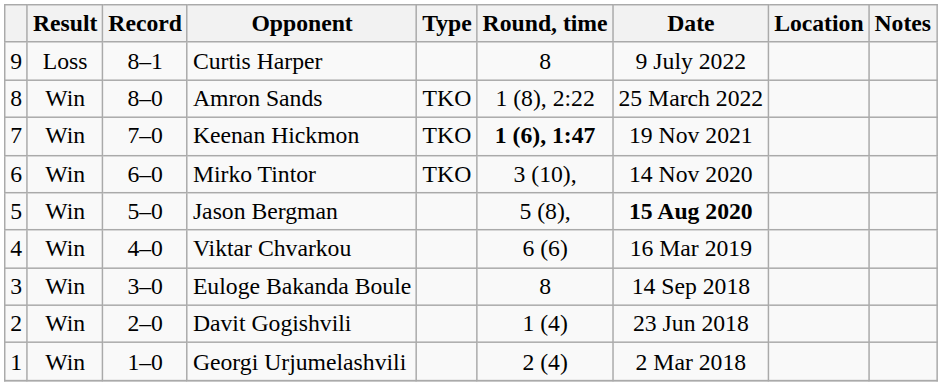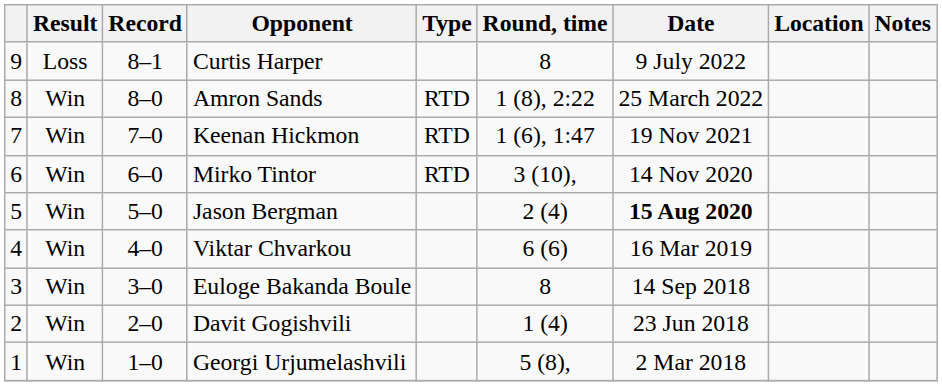 <table class="wikitable" style="text-align:center">
 <tr>
 <th></th>
 <th>Result</th>
 <th>Record</th>
 <th>Opponent</th>
 <th>Type</th>
 <th>Round, time</th>
 <th>Date</th>
 <th>Location</th>
 <th>Notes</th>
 </tr>
 <tr>
 <td>9</td>
 <td>Loss</td>
 <td>8–1</td>
 <td align=left>Curtis Harper</td>
 <td></td>
 <td>8</td>
 <td>9 July 2022</td>
 <td align=left></td>
 <td></td>
 </tr>
 <tr>
 <td>8</td>
 <td>Win</td>
 <td>8–0</td>
 <td align=left>Amron Sands</td>
-<td>TKO</td>
+<td>RTD</td>
 <td>1 (8), 2:22</td>
 <td>25 March 2022</td>
 <td align=left></td>
 <td></td>
 </tr>
 <tr>
 <td>7</td>
 <td>Win</td>
 <td>7–0</td>
 <td align=left>Keenan Hickmon</td>
-<td>TKO</td>
-<td><strong>1 (6), 1:47</strong></td>
+<td>RTD</td>
+<td>1 (6), 1:47</td>
 <td>19 Nov 2021</td>
 <td align=left></td>
 <td></td>
 </tr>
 <tr>
 <td>6</td>
 <td>Win</td>
 <td>6–0</td>
 <td align=left>Mirko Tintor</td>
-<td>TKO</td>
+<td>RTD</td>
 <td>3 (10), </td>
 <td>14 Nov 2020</td>
 <td align=left></td>
 <td align=left></td>
 </tr>
 <tr>
 <td>5</td>
 <td>Win</td>
 <td>5–0</td>
 <td align=left>Jason Bergman</td>
 <td></td>
-<td>5 (8), </td>
+<td>2 (4)</td>
 <td><strong>15 Aug 2020</strong></td>
 <td align=left></td>
 <td></td>
 </tr>
 <tr>
 <td>4</td>
 <td>Win</td>
 <td>4–0</td>
 <td align=left>Viktar Chvarkou</td>
 <td></td>
 <td>6 (6)</td>
 <td>16 Mar 2019</td>
 <td align=left></td>
 <td></td>
 </tr>
 <tr>
 <td>3</td>
 <td>Win</td>
 <td>3–0</td>
 <td align=left>Euloge Bakanda Boule</td>
 <td></td>
 <td>8</td>
 <td>14 Sep 2018</td>
 <td align=left></td>
 <td></td>
 </tr>
 <tr>
 <td>2</td>
 <td>Win</td>
 <td>2–0</td>
 <td align=left>Davit Gogishvili</td>
 <td></td>
 <td>1 (4)</td>
 <td>23 Jun 2018</td>
 <td align=left></td>
 <td></td>
 </tr>
 <tr>
 <td>1</td>
 <td>Win</td>
 <td>1–0</td>
 <td align=left>Georgi Urjumelashvili</td>
 <td></td>
-<td>2 (4)</td>
+<td>5 (8), </td>
 <td>2 Mar 2018</td>
 <td align=left></td>
 <td></td>
 </tr>
 <tr>
 </tr>
 </table>
